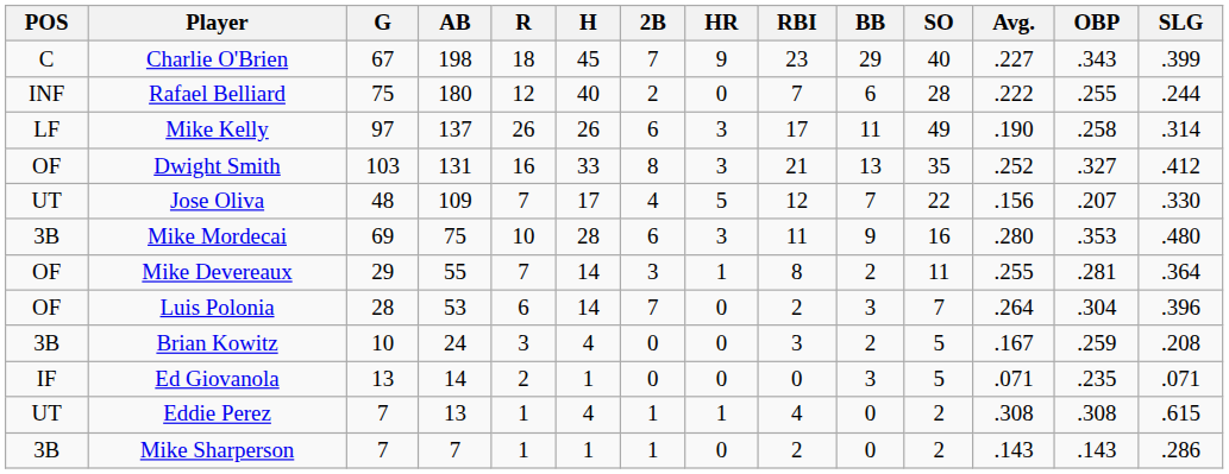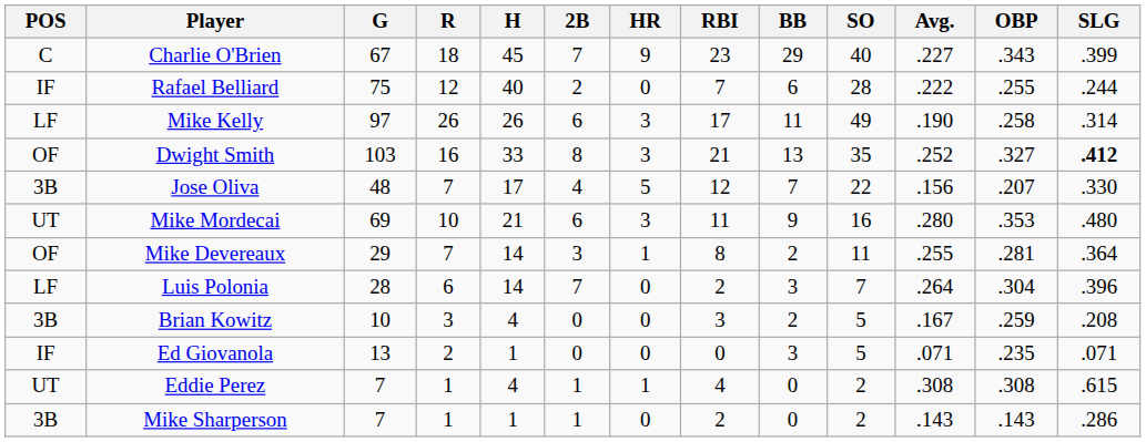 <table class="wikitable sortable">
 <tr>
 <th bgcolor="#DDDDFF" width="3%">POS</th>
 <th bgcolor="#DDDDFF" width="12%">Player</th>
 <th bgcolor="#DDDDFF" width="3%">G</th>
-<th bgcolor="#DDDDFF" width="3%">AB</th>
 <th bgcolor="#DDDDFF" width="3%">R</th>
 <th bgcolor="#DDDDFF" width="3%">H</th>
 <th bgcolor="#DDDDFF" width="3%">2B</th>
 <th bgcolor="#DDDDFF" width="3%">HR</th>
 <th bgcolor="#DDDDFF" width="3%">RBI</th>
 <th bgcolor="#DDDDFF" width="3%">BB</th>
 <th bgcolor="#DDDDFF" width="3%">SO</th>
 <th bgcolor="#DDDDFF" width="3%">Avg.</th>
 <th bgcolor="#DDDDFF" width="3%">OBP</th>
 <th bgcolor="#DDDDFF" width="3%">SLG</th>
 </tr>
 <tr align="center">
 <td>C</td>
 <td><a href='#'>Charlie O'Brien</a></td>
 <td>67</td>
-<td>198</td>
 <td>18</td>
 <td>45</td>
 <td>7</td>
 <td>9</td>
 <td>23</td>
 <td>29</td>
 <td>40</td>
 <td>.227</td>
 <td>.343</td>
 <td>.399</td>
 </tr>
 <tr align="center">
-<td>INF</td>
+<td>IF</td>
 <td><a href='#'>Rafael Belliard</a></td>
 <td>75</td>
-<td>180</td>
 <td>12</td>
 <td>40</td>
 <td>2</td>
 <td>0</td>
 <td>7</td>
 <td>6</td>
 <td>28</td>
 <td>.222</td>
 <td>.255</td>
 <td>.244</td>
 </tr>
 <tr align="center">
 <td>LF</td>
 <td><a href='#'>Mike Kelly</a></td>
 <td>97</td>
-<td>137</td>
 <td>26</td>
 <td>26</td>
 <td>6</td>
 <td>3</td>
 <td>17</td>
 <td>11</td>
 <td>49</td>
 <td>.190</td>
 <td>.258</td>
 <td>.314</td>
 </tr>
 <tr align="center">
 <td>OF</td>
 <td><a href='#'>Dwight Smith</a></td>
 <td>103</td>
-<td>131</td>
 <td>16</td>
 <td>33</td>
 <td>8</td>
 <td>3</td>
 <td>21</td>
 <td>13</td>
 <td>35</td>
 <td>.252</td>
 <td>.327</td>
-<td>.412</td>
+<td><strong>.412</strong></td>
 </tr>
 <tr align="center">
-<td>UT</td>
+<td>3B</td>
 <td><a href='#'>Jose Oliva</a></td>
 <td>48</td>
-<td>109</td>
 <td>7</td>
 <td>17</td>
 <td>4</td>
 <td>5</td>
 <td>12</td>
 <td>7</td>
 <td>22</td>
 <td>.156</td>
 <td>.207</td>
 <td>.330</td>
 </tr>
 <tr align="center">
-<td>3B</td>
+<td>UT</td>
 <td><a href='#'>Mike Mordecai</a></td>
 <td>69</td>
-<td>75</td>
 <td>10</td>
-<td>28</td>
+<td>21</td>
 <td>6</td>
 <td>3</td>
 <td>11</td>
 <td>9</td>
 <td>16</td>
 <td>.280</td>
 <td>.353</td>
 <td>.480</td>
 </tr>
 <tr align="center">
 <td>OF</td>
 <td><a href='#'>Mike Devereaux</a></td>
 <td>29</td>
-<td>55</td>
 <td>7</td>
 <td>14</td>
 <td>3</td>
 <td>1</td>
 <td>8</td>
 <td>2</td>
 <td>11</td>
 <td>.255</td>
 <td>.281</td>
 <td>.364</td>
 </tr>
 <tr align="center">
-<td>OF</td>
+<td>LF</td>
 <td><a href='#'>Luis Polonia</a></td>
 <td>28</td>
-<td>53</td>
 <td>6</td>
 <td>14</td>
 <td>7</td>
 <td>0</td>
 <td>2</td>
 <td>3</td>
 <td>7</td>
 <td>.264</td>
 <td>.304</td>
 <td>.396</td>
 </tr>
 <tr align="center">
 <td>3B</td>
 <td><a href='#'>Brian Kowitz</a></td>
 <td>10</td>
-<td>24</td>
 <td>3</td>
 <td>4</td>
 <td>0</td>
 <td>0</td>
 <td>3</td>
 <td>2</td>
 <td>5</td>
 <td>.167</td>
 <td>.259</td>
 <td>.208</td>
 </tr>
 <tr align="center">
 <td>IF</td>
 <td><a href='#'>Ed Giovanola</a></td>
 <td>13</td>
-<td>14</td>
 <td>2</td>
 <td>1</td>
 <td>0</td>
 <td>0</td>
 <td>0</td>
 <td>3</td>
 <td>5</td>
 <td>.071</td>
 <td>.235</td>
 <td>.071</td>
 </tr>
 <tr align="center">
 <td>UT</td>
 <td><a href='#'>Eddie Perez</a></td>
 <td>7</td>
-<td>13</td>
 <td>1</td>
 <td>4</td>
 <td>1</td>
 <td>1</td>
 <td>4</td>
 <td>0</td>
 <td>2</td>
 <td>.308</td>
 <td>.308</td>
 <td>.615</td>
 </tr>
 <tr align="center">
 <td>3B</td>
 <td><a href='#'>Mike Sharperson</a></td>
 <td>7</td>
-<td>7</td>
 <td>1</td>
 <td>1</td>
 <td>1</td>
 <td>0</td>
 <td>2</td>
 <td>0</td>
 <td>2</td>
 <td>.143</td>
 <td>.143</td>
 <td>.286</td>
 </tr>
 </table>
